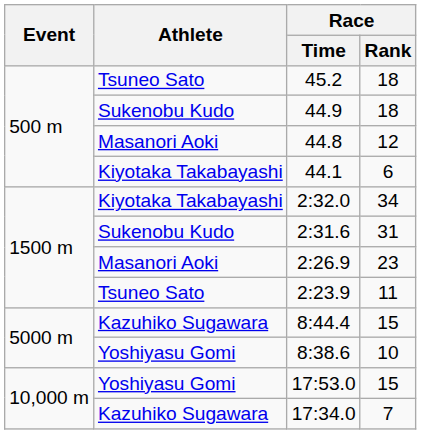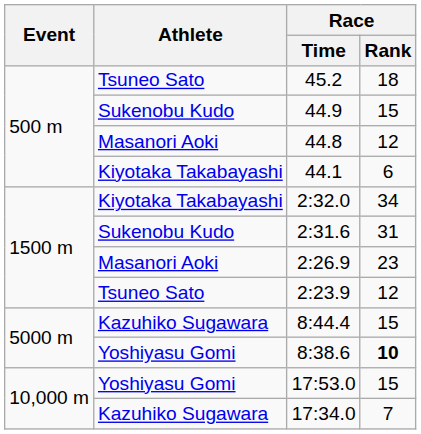 <table class="wikitable" border="1" style="font-size:90%">
 <tr>
 <th rowspan=2>Event</th>
 <th rowspan=2>Athlete</th>
 <th colspan=2>Race</th>
 </tr>
 <tr>
 <th>Time</th>
 <th>Rank</th>
 </tr>
 <tr>
 <td rowspan=4>500 m</td>
 <td><a href='#'>Tsuneo Sato</a></td>
 <td align=center>45.2</td>
 <td align=center>18</td>
 </tr>
 <tr>
 <td><a href='#'>Sukenobu Kudo</a></td>
 <td align=center>44.9</td>
-<td align=center>18</td>
+<td align=center>15</td>
 </tr>
 <tr>
 <td><a href='#'>Masanori Aoki</a></td>
 <td align=center>44.8</td>
 <td align=center>12</td>
 </tr>
 <tr>
 <td><a href='#'>Kiyotaka Takabayashi</a></td>
 <td align=center>44.1</td>
 <td align=center>6</td>
 </tr>
 <tr>
 <td rowspan=4>1500 m</td>
 <td><a href='#'>Kiyotaka Takabayashi</a></td>
 <td align=center>2:32.0</td>
 <td align=center>34</td>
 </tr>
 <tr>
 <td><a href='#'>Sukenobu Kudo</a></td>
 <td align=center>2:31.6</td>
 <td align=center>31</td>
 </tr>
 <tr>
 <td><a href='#'>Masanori Aoki</a></td>
 <td align=center>2:26.9</td>
 <td align=center>23</td>
 </tr>
 <tr>
 <td><a href='#'>Tsuneo Sato</a></td>
 <td align=center>2:23.9</td>
-<td align=center>11</td>
+<td align=center>12</td>
 </tr>
 <tr>
 <td rowspan=2>5000 m</td>
 <td><a href='#'>Kazuhiko Sugawara</a></td>
 <td align=center>8:44.4</td>
 <td align=center>15</td>
 </tr>
 <tr>
 <td><a href='#'>Yoshiyasu Gomi</a></td>
 <td align=center>8:38.6</td>
-<td align=center>10</td>
+<td align=center><strong>10</strong></td>
 </tr>
 <tr>
 <td rowspan=2>10,000 m</td>
 <td><a href='#'>Yoshiyasu Gomi</a></td>
 <td align=center>17:53.0</td>
 <td align=center>15</td>
 </tr>
 <tr>
 <td><a href='#'>Kazuhiko Sugawara</a></td>
 <td align=center>17:34.0</td>
 <td align=center>7</td>
 </tr>
 </table>
